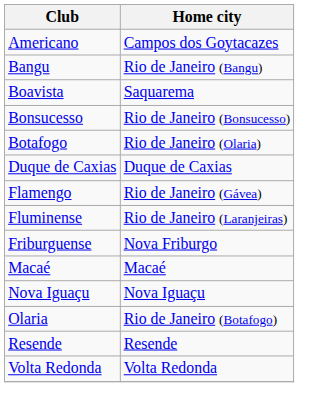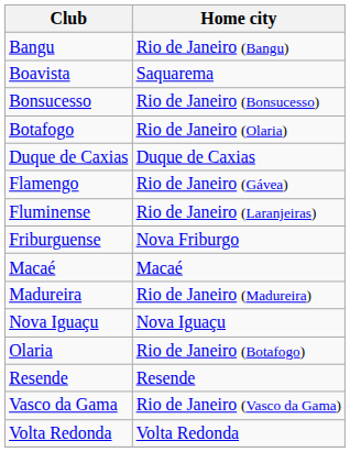 <table class="wikitable sortable">
 <tr>
 <th>Club</th>
 <th>Home city</th>
-</tr>
-<tr>
-<td><a href='#'>Americano</a></td>
-<td><a href='#'>Campos dos Goytacazes</a></td>
 </tr>
 <tr>
 <td><a href='#'>Bangu</a></td>
 <td><a href='#'>Rio de Janeiro</a> <small>(<a href='#'>Bangu</a>)</small></td>
 </tr>
 <tr>
 <td><a href='#'>Boavista</a></td>
 <td><a href='#'>Saquarema</a></td>
 </tr>
 <tr>
 <td><a href='#'>Bonsucesso</a></td>
 <td><a href='#'>Rio de Janeiro</a> <small>(<a href='#'>Bonsucesso</a>)</small></td>
 </tr>
 <tr>
 <td><a href='#'>Botafogo</a></td>
 <td><a href='#'>Rio de Janeiro</a> <small>(<a href='#'>Olaria</a>)</small></td>
 </tr>
 <tr>
 <td><a href='#'>Duque de Caxias</a></td>
 <td><a href='#'>Duque de Caxias</a></td>
 </tr>
 <tr>
 <td><a href='#'>Flamengo</a></td>
 <td><a href='#'>Rio de Janeiro</a> <small>(<a href='#'>Gávea</a>)</small></td>
 </tr>
 <tr>
 <td><a href='#'>Fluminense</a></td>
 <td><a href='#'>Rio de Janeiro</a> <small>(<a href='#'>Laranjeiras</a>)</small></td>
 </tr>
 <tr>
 <td><a href='#'>Friburguense</a></td>
 <td><a href='#'>Nova Friburgo</a></td>
 </tr>
 <tr>
 <td><a href='#'>Macaé</a></td>
 <td><a href='#'>Macaé</a></td>
 </tr>
 <tr>
+<td><a href='#'>Madureira</a></td>
+<td><a href='#'>Rio de Janeiro</a> <small>(<a href='#'>Madureira</a>)</small></td>
+</tr>
+<tr>
 <td><a href='#'>Nova Iguaçu</a></td>
 <td><a href='#'>Nova Iguaçu</a></td>
 </tr>
 <tr>
 <td><a href='#'>Olaria</a></td>
 <td><a href='#'>Rio de Janeiro</a> <small>(<a href='#'>Botafogo</a>)</small></td>
 </tr>
 <tr>
 <td><a href='#'>Resende</a></td>
 <td><a href='#'>Resende</a></td>
 </tr>
 <tr>
+<td><a href='#'>Vasco da Gama</a></td>
+<td><a href='#'>Rio de Janeiro</a> <small>(<a href='#'>Vasco da Gama</a>)</small></td>
+</tr>
+<tr>
 <td><a href='#'>Volta Redonda</a></td>
 <td><a href='#'>Volta Redonda</a></td>
 </tr>
 <tr>
 </tr>
 </table>
